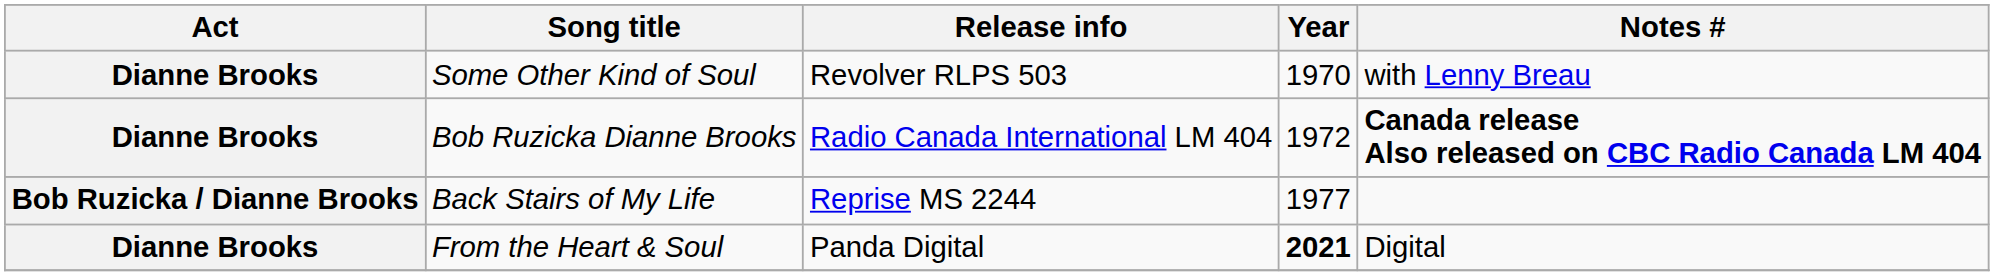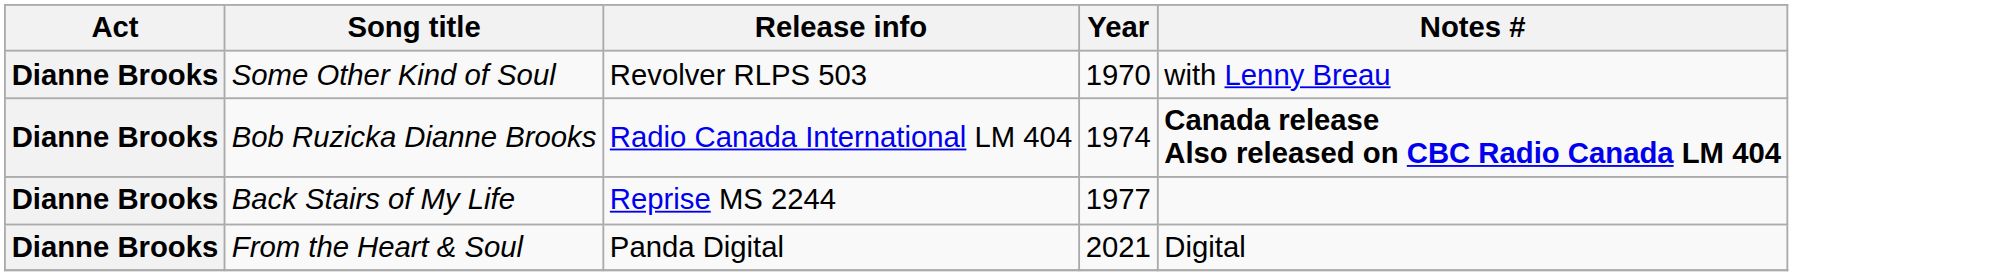 <table class="wikitable plainrowheaders sortable">
 <tr>
 <th scope="col">Act</th>
 <th scope="col">Song title</th>
 <th scope="col">Release info</th>
 <th scope="col">Year</th>
 <th scope="col" class="unsortable">Notes #</th>
 </tr>
 <tr>
 <th scope="row">Dianne Brooks</th>
 <td><em>Some Other Kind of Soul</em></td>
 <td>Revolver RLPS 503</td>
 <td>1970</td>
 <td>with <a href='#'>Lenny Breau</a></td>
 </tr>
 <tr>
 <th scope="row">Dianne Brooks</th>
 <td><em>Bob Ruzicka Dianne Brooks</em></td>
 <td><a href='#'>Radio Canada International</a> LM 404</td>
-<td>1972</td>
+<td>1974</td>
 <td><strong>Canada release<br>Also released on <a href='#'>CBC Radio Canada</a> LM 404</strong></td>
 </tr>
 <tr>
-<th scope="row">Bob Ruzicka / Dianne Brooks</th>
+<th scope="row">Dianne Brooks</th>
 <td><em>Back Stairs of My Life</em></td>
 <td><a href='#'>Reprise</a> MS 2244</td>
 <td>1977</td>
 <td></td>
 </tr>
 <tr>
 <th scope="row">Dianne Brooks</th>
 <td><em>From the Heart & Soul</em></td>
 <td>Panda Digital</td>
-<td><strong>2021</strong></td>
+<td>2021</td>
 <td>Digital</td>
 </tr>
 <tr>
 </tr>
 </table>
